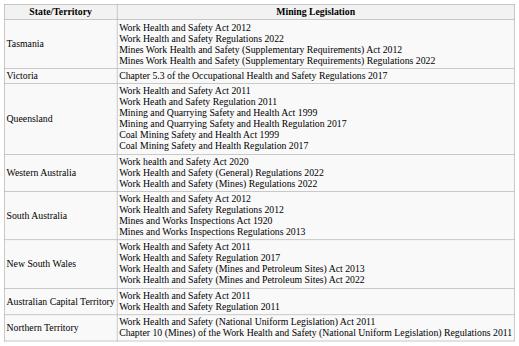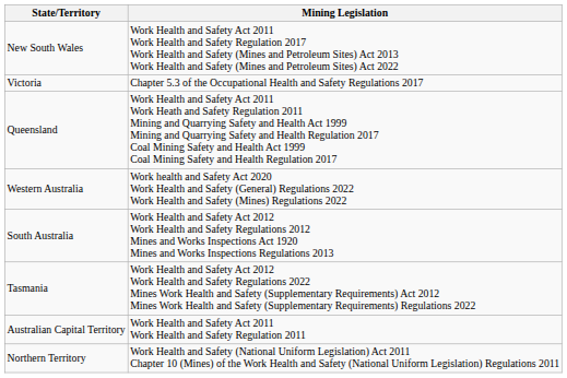 <table class="wikitable">
 <tr>
 <th>State/Territory</th>
 <th>Mining Legislation</th>
 </tr>
 <tr>
-<td>Tasmania</td>
-<td>Work Health and Safety Act 2012<br>Work Health and Safety Regulations 2022<br>Mines Work Health and Safety (Supplementary Requirements) Act 2012<br>Mines Work Health and Safety (Supplementary Requirements) Regulations 2022</td>
+<td>New South Wales</td>
+<td>Work Health and Safety Act 2011<br>Work Health and Safety Regulation 2017<br>Work Health and Safety (Mines and Petroleum Sites) Act 2013<br>Work Health and Safety (Mines and Petroleum Sites) Act 2022</td>
 </tr>
 <tr>
 <td>Victoria</td>
 <td>Chapter 5.3 of the Occupational Health and Safety Regulations 2017</td>
 </tr>
 <tr>
 <td>Queensland</td>
 <td>Work Health and Safety Act 2011<br>Work Heath and Safety Regulation 2011<br>Mining and Quarrying Safety and Health Act 1999<br>Mining and Quarrying Safety and Health Regulation 2017<br>Coal Mining Safety and Health Act 1999<br>Coal Mining Safety and Health Regulation 2017</td>
 </tr>
 <tr>
 <td>Western Australia</td>
 <td>Work health and Safety Act 2020<br>Work Health and Safety (General) Regulations 2022<br>Work Health and Safety (Mines) Regulations 2022</td>
 </tr>
 <tr>
 <td>South Australia</td>
 <td>Work Health and Safety Act 2012<br>Work Health and Safety Regulations 2012<br>Mines and Works Inspections Act 1920<br>Mines and Works Inspections Regulations 2013</td>
 </tr>
 <tr>
-<td>New South Wales</td>
-<td>Work Health and Safety Act 2011<br>Work Health and Safety Regulation 2017<br>Work Health and Safety (Mines and Petroleum Sites) Act 2013<br>Work Health and Safety (Mines and Petroleum Sites) Act 2022</td>
+<td>Tasmania</td>
+<td>Work Health and Safety Act 2012<br>Work Health and Safety Regulations 2022<br>Mines Work Health and Safety (Supplementary Requirements) Act 2012<br>Mines Work Health and Safety (Supplementary Requirements) Regulations 2022</td>
 </tr>
 <tr>
 <td>Australian Capital Territory</td>
 <td>Work Health and Safety Act 2011<br>Work Health and Safety Regulation 2011</td>
 </tr>
 <tr>
 <td>Northern Territory</td>
 <td>Work Health and Safety (National Uniform Legislation) Act 2011<br>Chapter 10 (Mines) of the Work Health and Safety (National Uniform Legislation) Regulations 2011</td>
 </tr>
 </table>
